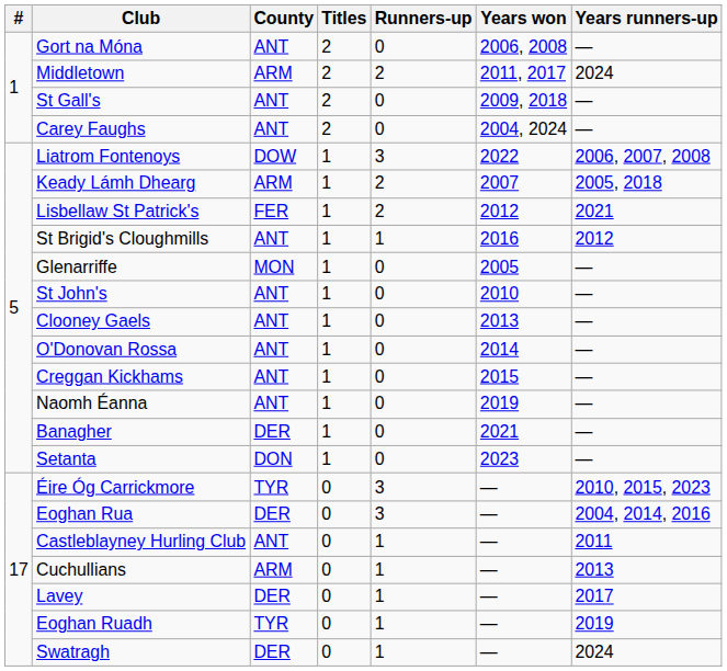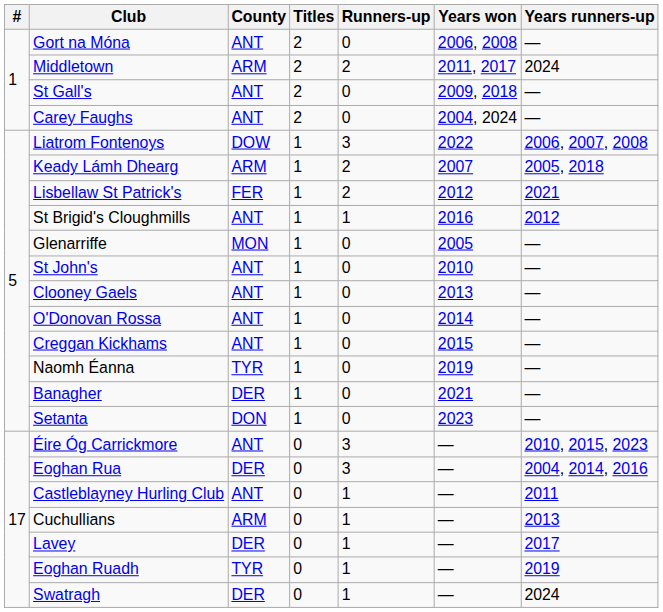 <table class="wikitable sortable" style="text-align:left;">
 <tr>
 <th>#</th>
 <th>Club</th>
 <th>County</th>
 <th>Titles</th>
 <th>Runners-up</th>
 <th>Years won</th>
 <th>Years runners-up</th>
 </tr>
 <tr>
 <td rowspan="4">1</td>
 <td><a href='#'>Gort na Móna</a></td>
 <td> <a href='#'>ANT</a></td>
 <td>2</td>
 <td>0</td>
 <td><a href='#'>2006</a>, <a href='#'>2008</a></td>
 <td>—</td>
 </tr>
 <tr>
 <td><a href='#'>Middletown</a></td>
 <td> <a href='#'>ARM</a></td>
 <td>2</td>
 <td>2</td>
 <td><a href='#'>2011</a>, <a href='#'>2017</a></td>
 <td>2024</td>
 </tr>
 <tr>
 <td><a href='#'>St Gall's</a></td>
 <td> <a href='#'>ANT</a></td>
 <td>2</td>
 <td>0</td>
 <td><a href='#'>2009</a>, <a href='#'>2018</a></td>
 <td>—</td>
 </tr>
 <tr>
 <td><a href='#'>Carey Faughs</a></td>
 <td> <a href='#'>ANT</a></td>
 <td>2</td>
 <td>0</td>
 <td><a href='#'>2004</a>, 2024</td>
 <td>—</td>
 </tr>
 <tr>
 <td rowspan="12">5</td>
 <td><a href='#'>Liatrom Fontenoys</a></td>
 <td> <a href='#'>DOW</a></td>
 <td>1</td>
 <td>3</td>
 <td><a href='#'>2022</a></td>
 <td><a href='#'>2006</a>, <a href='#'>2007</a>, <a href='#'>2008</a></td>
 </tr>
 <tr>
 <td><a href='#'>Keady Lámh Dhearg</a></td>
 <td> <a href='#'>ARM</a></td>
 <td>1</td>
 <td>2</td>
 <td><a href='#'>2007</a></td>
 <td><a href='#'>2005</a>, <a href='#'>2018</a></td>
 </tr>
 <tr>
 <td><a href='#'>Lisbellaw St Patrick's</a></td>
 <td> <a href='#'>FER</a></td>
 <td>1</td>
 <td>2</td>
 <td><a href='#'>2012</a></td>
 <td><a href='#'>2021</a></td>
 </tr>
 <tr>
 <td>St Brigid's Cloughmills</td>
 <td> <a href='#'>ANT</a></td>
 <td>1</td>
 <td>1</td>
 <td><a href='#'>2016</a></td>
 <td><a href='#'>2012</a></td>
 </tr>
 <tr>
 <td>Glenarriffe</td>
 <td> <a href='#'>MON</a></td>
 <td>1</td>
 <td>0</td>
 <td><a href='#'>2005</a></td>
 <td>—</td>
 </tr>
 <tr>
 <td><a href='#'>St John's</a></td>
 <td> <a href='#'>ANT</a></td>
 <td>1</td>
 <td>0</td>
 <td><a href='#'>2010</a></td>
 <td>—</td>
 </tr>
 <tr>
 <td><a href='#'>Clooney Gaels</a></td>
 <td> <a href='#'>ANT</a></td>
 <td>1</td>
 <td>0</td>
 <td><a href='#'>2013</a></td>
 <td>—</td>
 </tr>
 <tr>
 <td><a href='#'>O'Donovan Rossa</a></td>
 <td> <a href='#'>ANT</a></td>
 <td>1</td>
 <td>0</td>
 <td><a href='#'>2014</a></td>
 <td>—</td>
 </tr>
 <tr>
 <td><a href='#'>Creggan Kickhams</a></td>
 <td> <a href='#'>ANT</a></td>
 <td>1</td>
 <td>0</td>
 <td><a href='#'>2015</a></td>
 <td>—</td>
 </tr>
 <tr>
 <td>Naomh Éanna</td>
-<td> <a href='#'>ANT</a></td>
+<td> <a href='#'>TYR</a></td>
 <td>1</td>
 <td>0</td>
 <td><a href='#'>2019</a></td>
 <td>—</td>
 </tr>
 <tr>
 <td><a href='#'>Banagher</a></td>
 <td> <a href='#'>DER</a></td>
 <td>1</td>
 <td>0</td>
 <td><a href='#'>2021</a></td>
 <td>—</td>
 </tr>
 <tr>
 <td><a href='#'>Setanta</a></td>
 <td> <a href='#'>DON</a></td>
 <td>1</td>
 <td>0</td>
 <td><a href='#'>2023</a></td>
 <td>—</td>
 </tr>
 <tr>
 <td rowspan="7">17</td>
 <td><a href='#'>Éire Óg Carrickmore</a></td>
-<td> <a href='#'>TYR</a></td>
+<td> <a href='#'>ANT</a></td>
 <td>0</td>
 <td>3</td>
 <td>—</td>
 <td><a href='#'>2010</a>, <a href='#'>2015</a>, <a href='#'>2023</a></td>
 </tr>
 <tr>
 <td><a href='#'>Eoghan Rua</a></td>
 <td> <a href='#'>DER</a></td>
 <td>0</td>
 <td>3</td>
 <td>—</td>
 <td><a href='#'>2004</a>, <a href='#'>2014</a>, <a href='#'>2016</a></td>
 </tr>
 <tr>
 <td><a href='#'>Castleblayney Hurling Club</a></td>
 <td> <a href='#'>ANT</a></td>
 <td>0</td>
 <td>1</td>
 <td>—</td>
 <td><a href='#'>2011</a></td>
 </tr>
 <tr>
 <td>Cuchullians</td>
 <td> <a href='#'>ARM</a></td>
 <td>0</td>
 <td>1</td>
 <td>—</td>
 <td><a href='#'>2013</a></td>
 </tr>
 <tr>
 <td><a href='#'>Lavey</a></td>
 <td> <a href='#'>DER</a></td>
 <td>0</td>
 <td>1</td>
 <td>—</td>
 <td><a href='#'>2017</a></td>
 </tr>
 <tr>
 <td><a href='#'>Eoghan Ruadh</a></td>
 <td> <a href='#'>TYR</a></td>
 <td>0</td>
 <td>1</td>
 <td>—</td>
 <td><a href='#'>2019</a></td>
 </tr>
 <tr>
 <td><a href='#'>Swatragh</a></td>
 <td> <a href='#'>DER</a></td>
 <td>0</td>
 <td>1</td>
 <td>—</td>
 <td>2024</td>
 </tr>
 </table>
